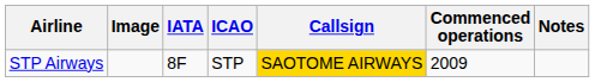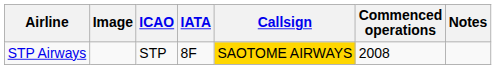 <table class="wikitable sortable">
 <tr valign="middle">
 <th>Airline</th>
 <th>Image</th>
+<th><a href='#'>ICAO</a></th>
 <th><a href='#'>IATA</a></th>
-<th><a href='#'>ICAO</a></th>
 <th><a href='#'>Callsign</a></th>
 <th>Commenced<br>operations</th>
 <th>Notes</th>
 </tr>
 <tr>
 <td><a href='#'>STP Airways</a></td>
 <td></td>
+<td>STP</td>
 <td>8F</td>
-<td>STP</td>
 <td style="background: gold;">SAOTOME AIRWAYS</td>
-<td>2009</td>
+<td>2008</td>
 <td></td>
 </tr>
 </table>
